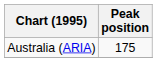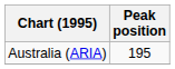 <table class="wikitable">
 <tr>
 <th>Chart (1995)</th>
 <th>Peak<br> position</th>
 </tr>
 <tr>
 <td scope="row">Australia (<a href='#'>ARIA</a>)</td>
-<td align="center">175</td>
+<td align="center">195</td>
 </tr>
 <tr>
 </tr>
 <tr>
 </tr>
 </table>
